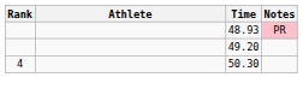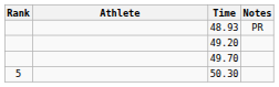 <table class="wikitable" style="text-align:center">
 <tr>
 <th>Rank</th>
 <th Style="width:18em">Athlete</th>
 <th>Time</th>
 <th>Notes</th>
 </tr>
 <tr>
 <td></td>
 <td style="text-align:left"></td>
 <td>48.93</td>
-<td style="background: pink;">PR</td>
+<td>PR</td>
 </tr>
 <tr>
 <td></td>
 <td style="text-align:left"></td>
 <td>49.20</td>
 <td></td>
 </tr>
 <tr>
-<td>4</td>
+<td></td>
+<td style="text-align:left"></td>
+<td>49.70</td>
+<td></td>
+</tr>
+<tr>
+<td>5</td>
 <td style="text-align:left"></td>
 <td>50.30</td>
 <td></td>
 </tr>
 </table>
